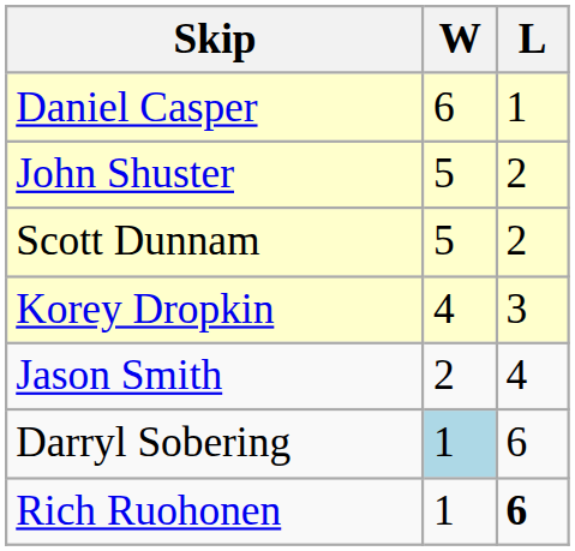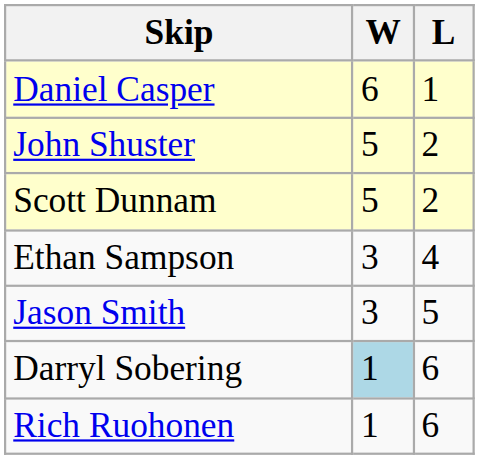 <table class="wikitable">
 <tr>
 <th width="150">Skip</th>
 <th width="20">W</th>
 <th width="20">L</th>
 </tr>
 <tr bgcolor=#ffffcc>
 <td><a href='#'>Daniel Casper</a></td>
 <td>6</td>
 <td>1</td>
 </tr>
 <tr bgcolor=#ffffcc>
 <td><a href='#'>John Shuster</a></td>
 <td>5</td>
 <td>2</td>
 </tr>
 <tr bgcolor=#ffffcc>
 <td>Scott Dunnam</td>
 <td>5</td>
 <td>2</td>
 </tr>
-<tr bgcolor=#ffffcc>
-<td><a href='#'>Korey Dropkin</a></td>
+<tr>
+<td>Ethan Sampson</td>
+<td>3</td>
 <td>4</td>
-<td>3</td>
 </tr>
 <tr>
 <td><a href='#'>Jason Smith</a></td>
-<td>2</td>
-<td>4</td>
+<td>3</td>
+<td>5</td>
 </tr>
 <tr>
 <td>Darryl Sobering</td>
 <td style="background: lightblue;">1</td>
 <td>6</td>
 </tr>
 <tr>
 <td><a href='#'>Rich Ruohonen</a></td>
 <td>1</td>
-<td><strong>6</strong></td>
+<td>6</td>
 </tr>
 </table>
